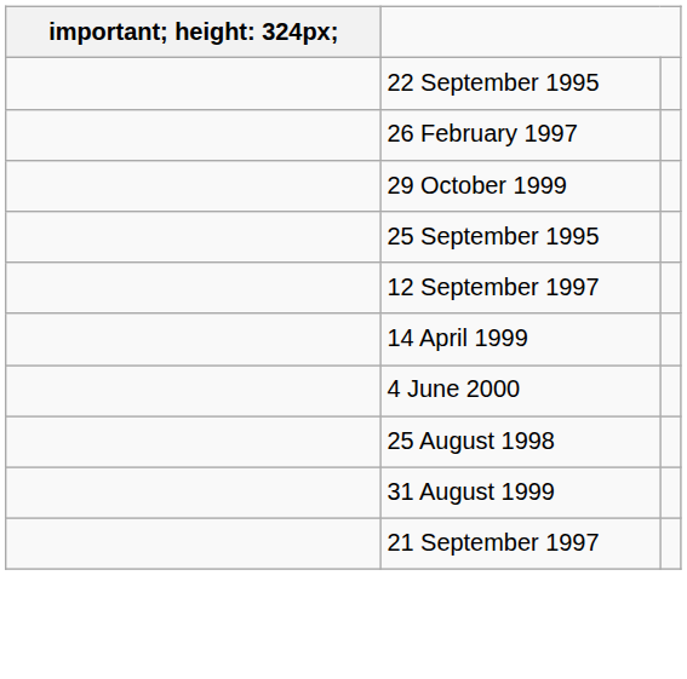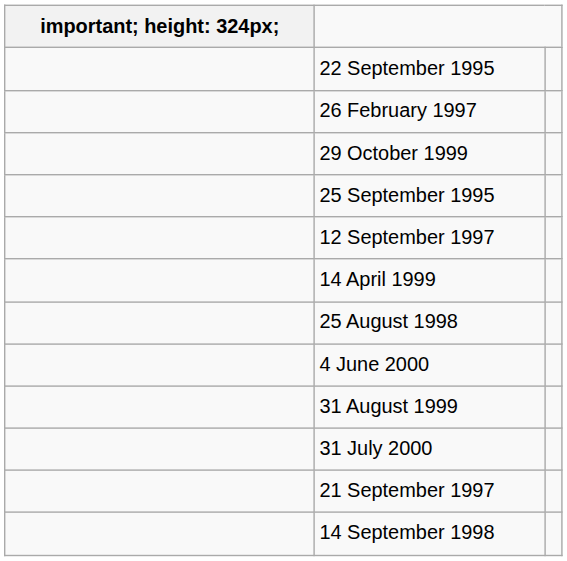 <table class="wikitable" style="font-size: 89%; float: left; width: 28em; margin-right: 1em; line-height: 1.65em">
 <tr>
 <th>important; height: 324px;</th>
 </tr>
 <tr>
 <td></td>
 <td>22 September 1995</td>
 <td></td>
 </tr>
 <tr>
 <td></td>
 <td>26 February 1997</td>
 <td></td>
 </tr>
 <tr>
 <td></td>
 <td>29 October 1999</td>
 <td></td>
 </tr>
 <tr>
 <td></td>
 <td>25 September 1995</td>
 <td></td>
 </tr>
 <tr>
 <td></td>
 <td>12 September 1997</td>
 <td> </td>
 </tr>
 <tr>
 <td></td>
 <td>14 April 1999</td>
 <td></td>
 </tr>
 <tr>
 <td></td>
-<td>4 June 2000</td>
+<td>25 August 1998</td>
 <td></td>
 </tr>
 <tr>
 <td></td>
-<td>25 August 1998</td>
+<td>4 June 2000</td>
 <td></td>
 </tr>
 <tr>
 <td></td>
 <td>31 August 1999</td>
 <td></td>
 </tr>
 <tr>
 <td></td>
+<td>31 July 2000</td>
+<td></td>
+</tr>
+<tr>
+<td></td>
 <td>21 September 1997</td>
 <td></td>
 </tr>
+<tr>
+<td></td>
+<td>14 September 1998</td>
+<td></td>
+</tr>
 </table>
